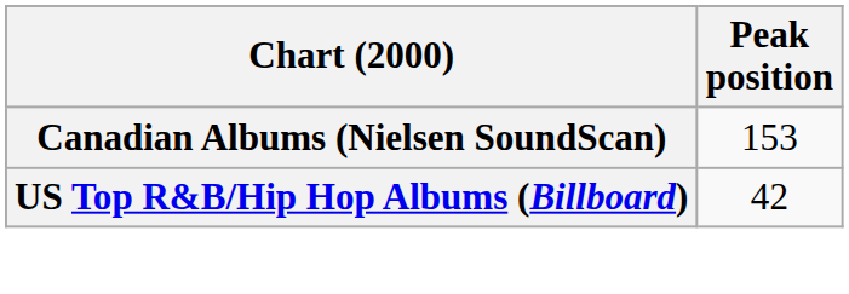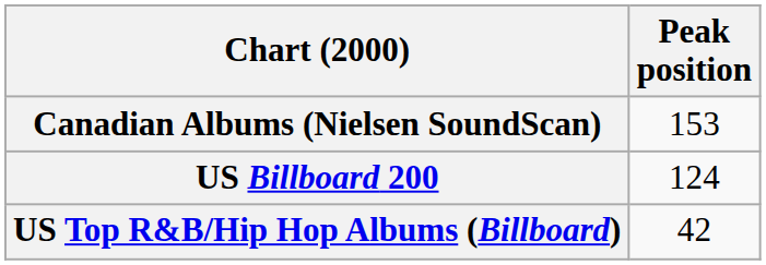 <table class="wikitable sortable plainrowheaders" style="text-align:center;">
 <tr>
 <th scope="col">Chart (2000)</th>
 <th scope="col">Peak<br>position</th>
 </tr>
 <tr>
 <th scope="row">Canadian Albums (Nielsen SoundScan)</th>
 <td>153</td>
 </tr>
 <tr>
+<th scope="row">US <a href='#'><em>Billboard</em> 200</a></th>
+<td style="text-align:center;">124</td>
+</tr>
+<tr>
 <th scope="row">US <a href='#'>Top R&B/Hip Hop Albums</a> (<a href='#'><em>Billboard</em></a>)</th>
 <td style="text-align:center;">42</td>
 </tr>
 </table>
